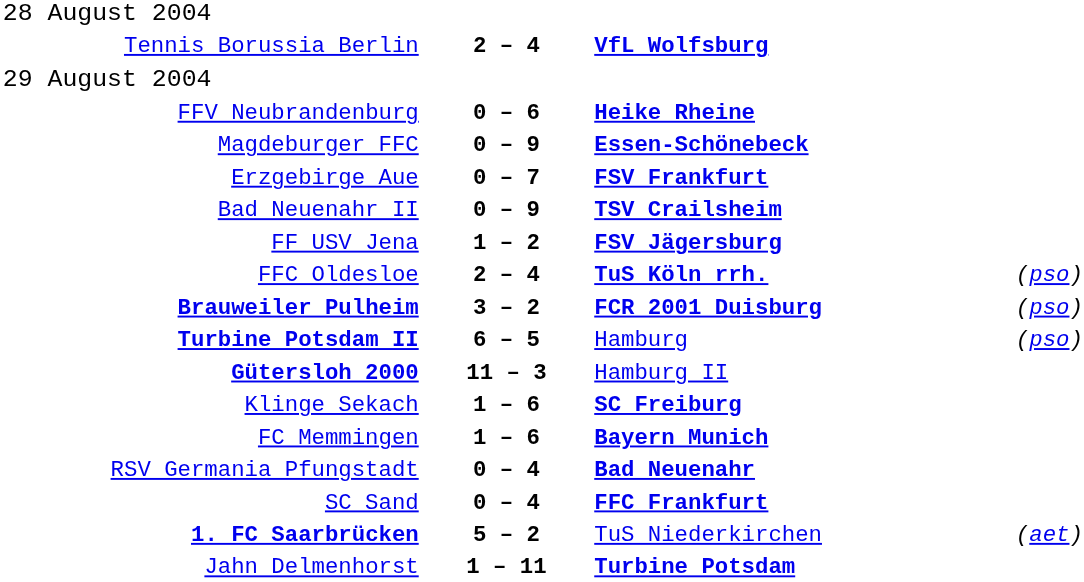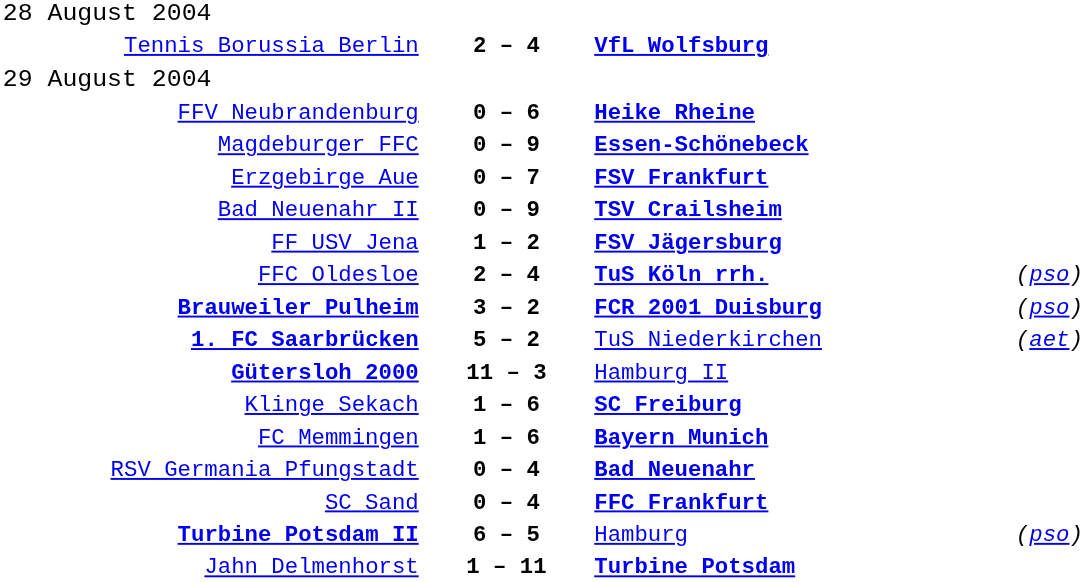 <table width=100% cellspacing=1>
 <tr>
 <th width=25%></th>
 <th width=10%></th>
 <th width=25%></th>
 </tr>
 <tr>
 <td>28 August 2004</td>
 </tr>
 <tr style=font-size:90%>
 <td align=right><a href='#'>Tennis Borussia Berlin</a></td>
 <td align=center><strong>2 – 4</strong></td>
 <td><strong><a href='#'>VfL Wolfsburg</a></strong></td>
 </tr>
 <tr>
 <td>29 August 2004</td>
 </tr>
 <tr style=font-size:90%>
 <td align=right><a href='#'>FFV Neubrandenburg</a></td>
 <td align=center><strong>0 – 6</strong></td>
 <td><strong><a href='#'>Heike Rheine</a></strong></td>
 </tr>
 <tr style=font-size:90%>
 <td align=right><a href='#'>Magdeburger FFC</a></td>
 <td align=center><strong>0 – 9</strong></td>
 <td><strong><a href='#'>Essen-Schönebeck</a></strong></td>
 </tr>
 <tr style=font-size:90%>
 <td align=right><a href='#'>Erzgebirge Aue</a></td>
 <td align=center><strong>0 – 7</strong></td>
 <td><strong><a href='#'>FSV Frankfurt</a></strong></td>
 </tr>
 <tr style=font-size:90%>
 <td align=right><a href='#'>Bad Neuenahr II</a></td>
 <td align=center><strong>0 – 9</strong></td>
 <td><strong><a href='#'>TSV Crailsheim</a></strong></td>
 </tr>
 <tr style=font-size:90%>
 <td align=right><a href='#'>FF USV Jena</a></td>
 <td align=center><strong>1 – 2</strong></td>
 <td><strong><a href='#'>FSV Jägersburg</a></strong></td>
 </tr>
 <tr style=font-size:90%>
 <td align=right><a href='#'>FFC Oldesloe</a></td>
 <td align=center><strong>2 – 4</strong></td>
 <td><strong><a href='#'>TuS Köln rrh.</a></strong></td>
 <td><em>(<a href='#'>pso</a>)</em></td>
 </tr>
 <tr style=font-size:90%>
 <td align=right><strong><a href='#'>Brauweiler Pulheim</a></strong></td>
 <td align=center><strong>3 – 2</strong></td>
 <td><strong><a href='#'>FCR 2001 Duisburg</a></strong></td>
 <td><em>(<a href='#'>pso</a>)</em></td>
 </tr>
 <tr style=font-size:90%>
-<td align=right><strong><a href='#'>Turbine Potsdam II</a></strong></td>
-<td align=center><strong>6 – 5</strong></td>
-<td><a href='#'>Hamburg</a></td>
-<td><em>(<a href='#'>pso</a>)</em></td>
+<td align=right><strong><a href='#'>1. FC Saarbrücken</a></strong></td>
+<td align=center><strong>5 – 2</strong></td>
+<td><a href='#'>TuS Niederkirchen</a></td>
+<td><em>(<a href='#'>aet</a>)</em></td>
 </tr>
 <tr style=font-size:90%>
 <td align=right><strong><a href='#'>Gütersloh 2000</a></strong></td>
 <td align=center><strong>11 – 3</strong></td>
 <td><a href='#'>Hamburg II</a></td>
 </tr>
 <tr style=font-size:90%>
 <td align=right><a href='#'>Klinge Sekach</a></td>
 <td align=center><strong>1 – 6</strong></td>
 <td><strong><a href='#'>SC Freiburg</a></strong></td>
 </tr>
 <tr style=font-size:90%>
 <td align=right><a href='#'>FC Memmingen</a></td>
 <td align=center><strong>1 – 6</strong></td>
 <td><strong><a href='#'>Bayern Munich</a></strong></td>
 </tr>
 <tr style=font-size:90%>
 <td align=right><a href='#'>RSV Germania Pfungstadt</a></td>
 <td align=center><strong>0 – 4</strong></td>
 <td><strong><a href='#'>Bad Neuenahr</a></strong></td>
 </tr>
 <tr style=font-size:90%>
 <td align=right><a href='#'>SC Sand</a></td>
 <td align=center><strong>0 – 4</strong></td>
 <td><strong><a href='#'>FFC Frankfurt</a></strong></td>
 </tr>
 <tr style=font-size:90%>
-<td align=right><strong><a href='#'>1. FC Saarbrücken</a></strong></td>
-<td align=center><strong>5 – 2</strong></td>
-<td><a href='#'>TuS Niederkirchen</a></td>
-<td><em>(<a href='#'>aet</a>)</em></td>
+<td align=right><strong><a href='#'>Turbine Potsdam II</a></strong></td>
+<td align=center><strong>6 – 5</strong></td>
+<td><a href='#'>Hamburg</a></td>
+<td><em>(<a href='#'>pso</a>)</em></td>
 </tr>
 <tr style=font-size:90%>
 <td align=right><a href='#'>Jahn Delmenhorst</a></td>
 <td align=center><strong>1 – 11</strong></td>
 <td><strong><a href='#'>Turbine Potsdam</a></strong></td>
 </tr>
 </table>
